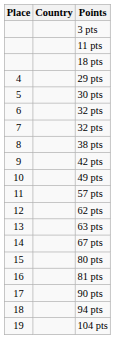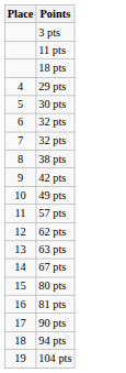 <table class=wikitable>
 <tr>
 <th>Place</th>
-<th>Country</th>
 <th>Points</th>
 </tr>
 <tr>
 <td align=center></td>
-<td></td>
 <td>3 pts</td>
 </tr>
 <tr>
 <td align=center></td>
-<td></td>
 <td>11 pts</td>
 </tr>
 <tr>
 <td align=center></td>
-<td></td>
 <td>18 pts</td>
 </tr>
 <tr>
 <td align=center>4</td>
-<td></td>
 <td>29 pts</td>
 </tr>
 <tr>
 <td align=center>5</td>
-<td></td>
 <td>30 pts</td>
 </tr>
 <tr>
 <td align=center>6</td>
-<td></td>
 <td>32 pts</td>
 </tr>
 <tr>
 <td align=center>7</td>
-<td></td>
 <td>32 pts</td>
 </tr>
 <tr>
 <td align=center>8</td>
-<td></td>
 <td>38 pts</td>
 </tr>
 <tr>
 <td align=center>9</td>
-<td></td>
 <td>42 pts</td>
 </tr>
 <tr>
 <td align=center>10</td>
-<td></td>
 <td>49 pts</td>
 </tr>
 <tr>
 <td align=center>11</td>
-<td></td>
 <td>57 pts</td>
 </tr>
 <tr>
 <td align=center>12</td>
-<td></td>
 <td>62 pts</td>
 </tr>
 <tr>
 <td align=center>13</td>
-<td></td>
 <td>63 pts</td>
 </tr>
 <tr>
 <td align=center>14</td>
-<td></td>
 <td>67 pts</td>
 </tr>
 <tr>
 <td align=center>15</td>
-<td></td>
 <td>80 pts</td>
 </tr>
 <tr>
 <td align=center>16</td>
-<td></td>
 <td>81 pts</td>
 </tr>
 <tr>
 <td align=center>17</td>
-<td></td>
 <td>90 pts</td>
 </tr>
 <tr>
 <td align=center>18</td>
-<td></td>
 <td>94 pts</td>
 </tr>
 <tr>
 <td align=center>19</td>
-<td></td>
 <td>104 pts</td>
 </tr>
 </table>
